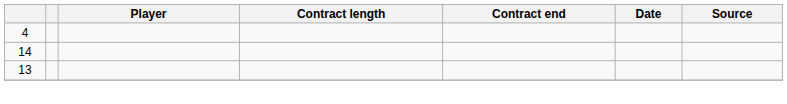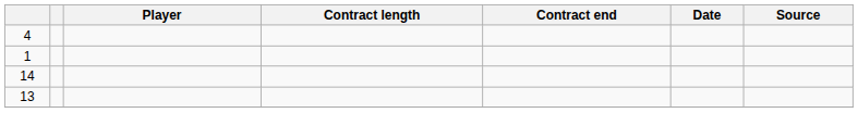 <table class="wikitable sortable" style="width:70%; text-align:center; font-size:85%; text-align:centre;">
 <tr>
 <th></th>
 <th></th>
 <th scope="col" style="width:200px;">Player</th>
 <th>Contract length</th>
 <th>Contract end</th>
 <th scope="col" style="width:70px;">Date</th>
 <th>Source</th>
 </tr>
 <tr>
 <td align=center>4</td>
+<td align=center></td>
+<td></td>
+<td align=center></td>
+<td align=center></td>
+<td align=center></td>
+<td align=center></td>
+</tr>
+<tr>
+<td align=center>1</td>
 <td align=center></td>
 <td></td>
 <td align=center></td>
 <td align=center></td>
 <td align=center></td>
 <td align=center></td>
 </tr>
 <tr>
 <td align=center>14</td>
 <td align=center></td>
 <td></td>
 <td align=center></td>
 <td align=center></td>
 <td align=center></td>
 <td align=center></td>
 </tr>
 <tr>
 <td align=center>13</td>
 <td align=center></td>
 <td></td>
 <td align=center></td>
 <td align=center></td>
 <td align=center></td>
 <td align=center></td>
 </tr>
 <tr>
 </tr>
 </table>
